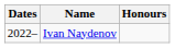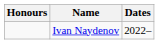 <table class="wikitable">
 <tr>
+<th>Honours</th>
+<th>Name</th>
 <th>Dates</th>
-<th>Name</th>
-<th>Honours</th>
 </tr>
 <tr>
+<td></td>
+<td> <a href='#'>Ivan Naydenov</a></td>
 <td>2022–</td>
-<td> <a href='#'>Ivan Naydenov</a></td>
-<td></td>
 </tr>
 </table>
